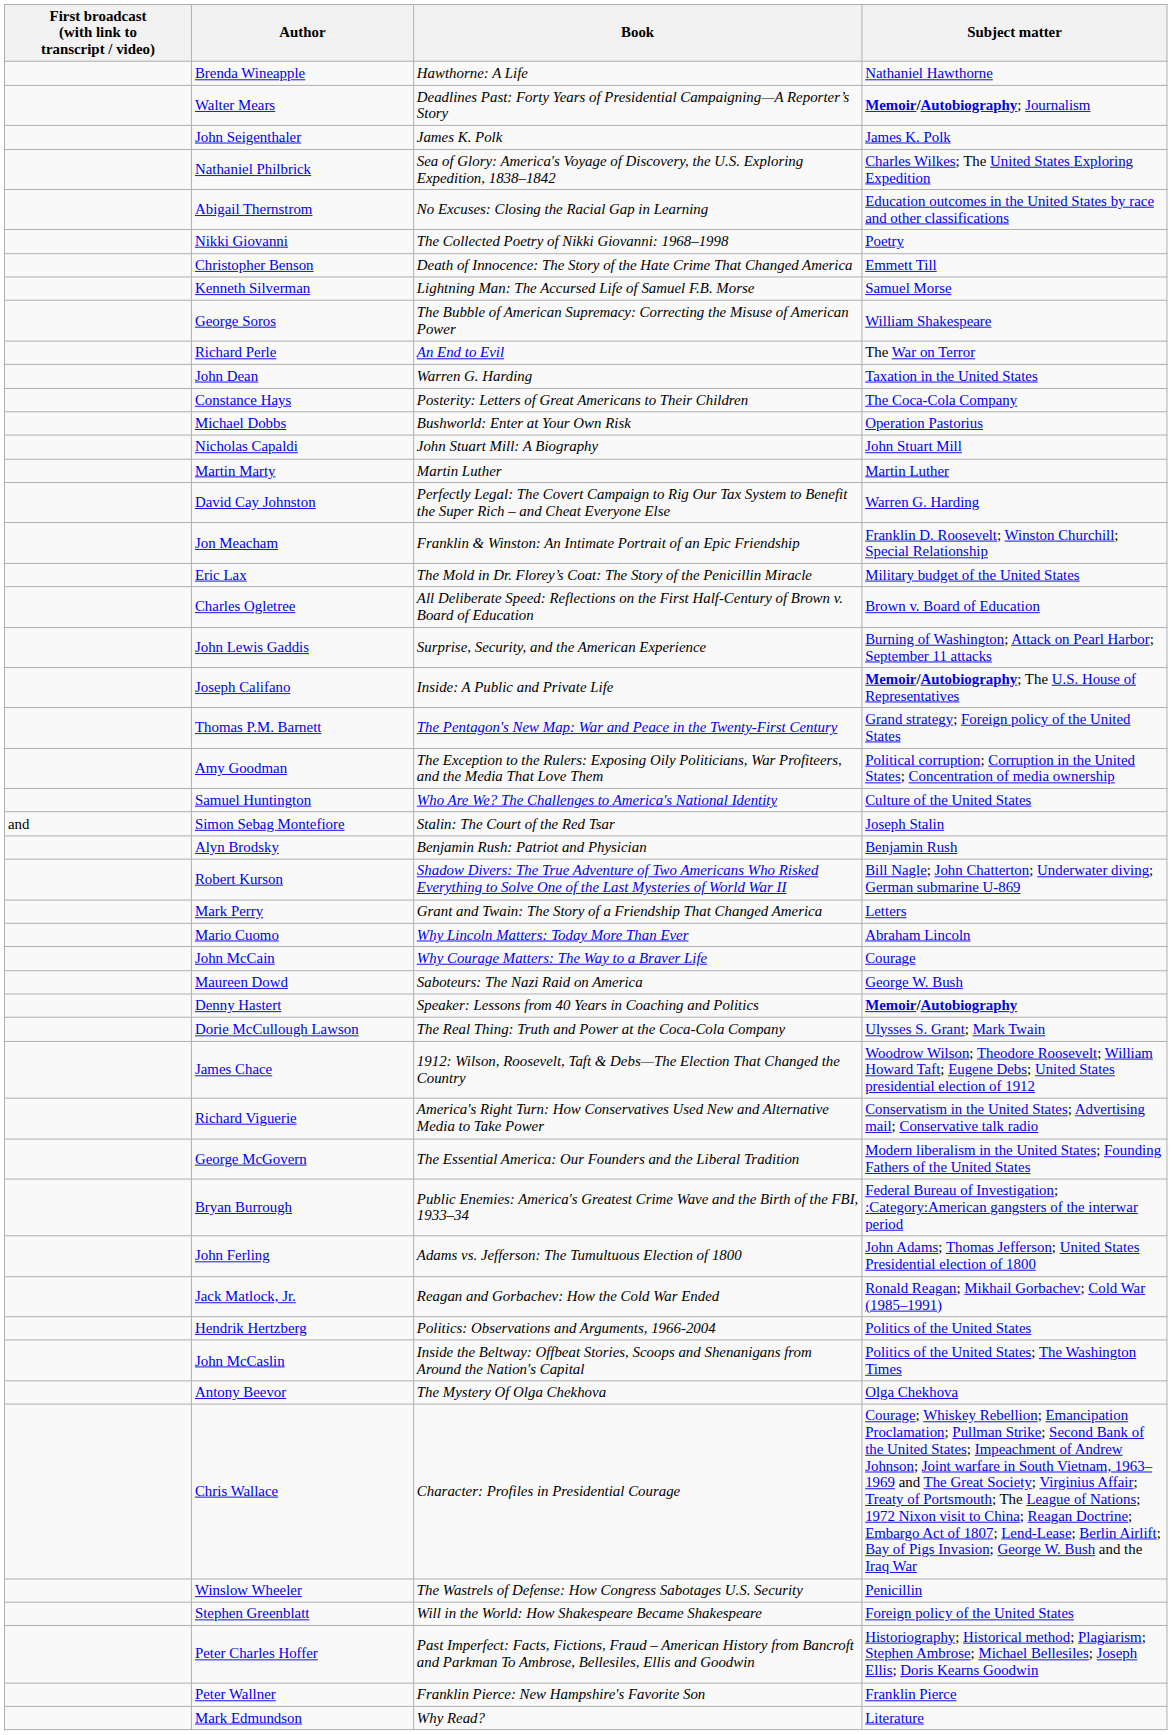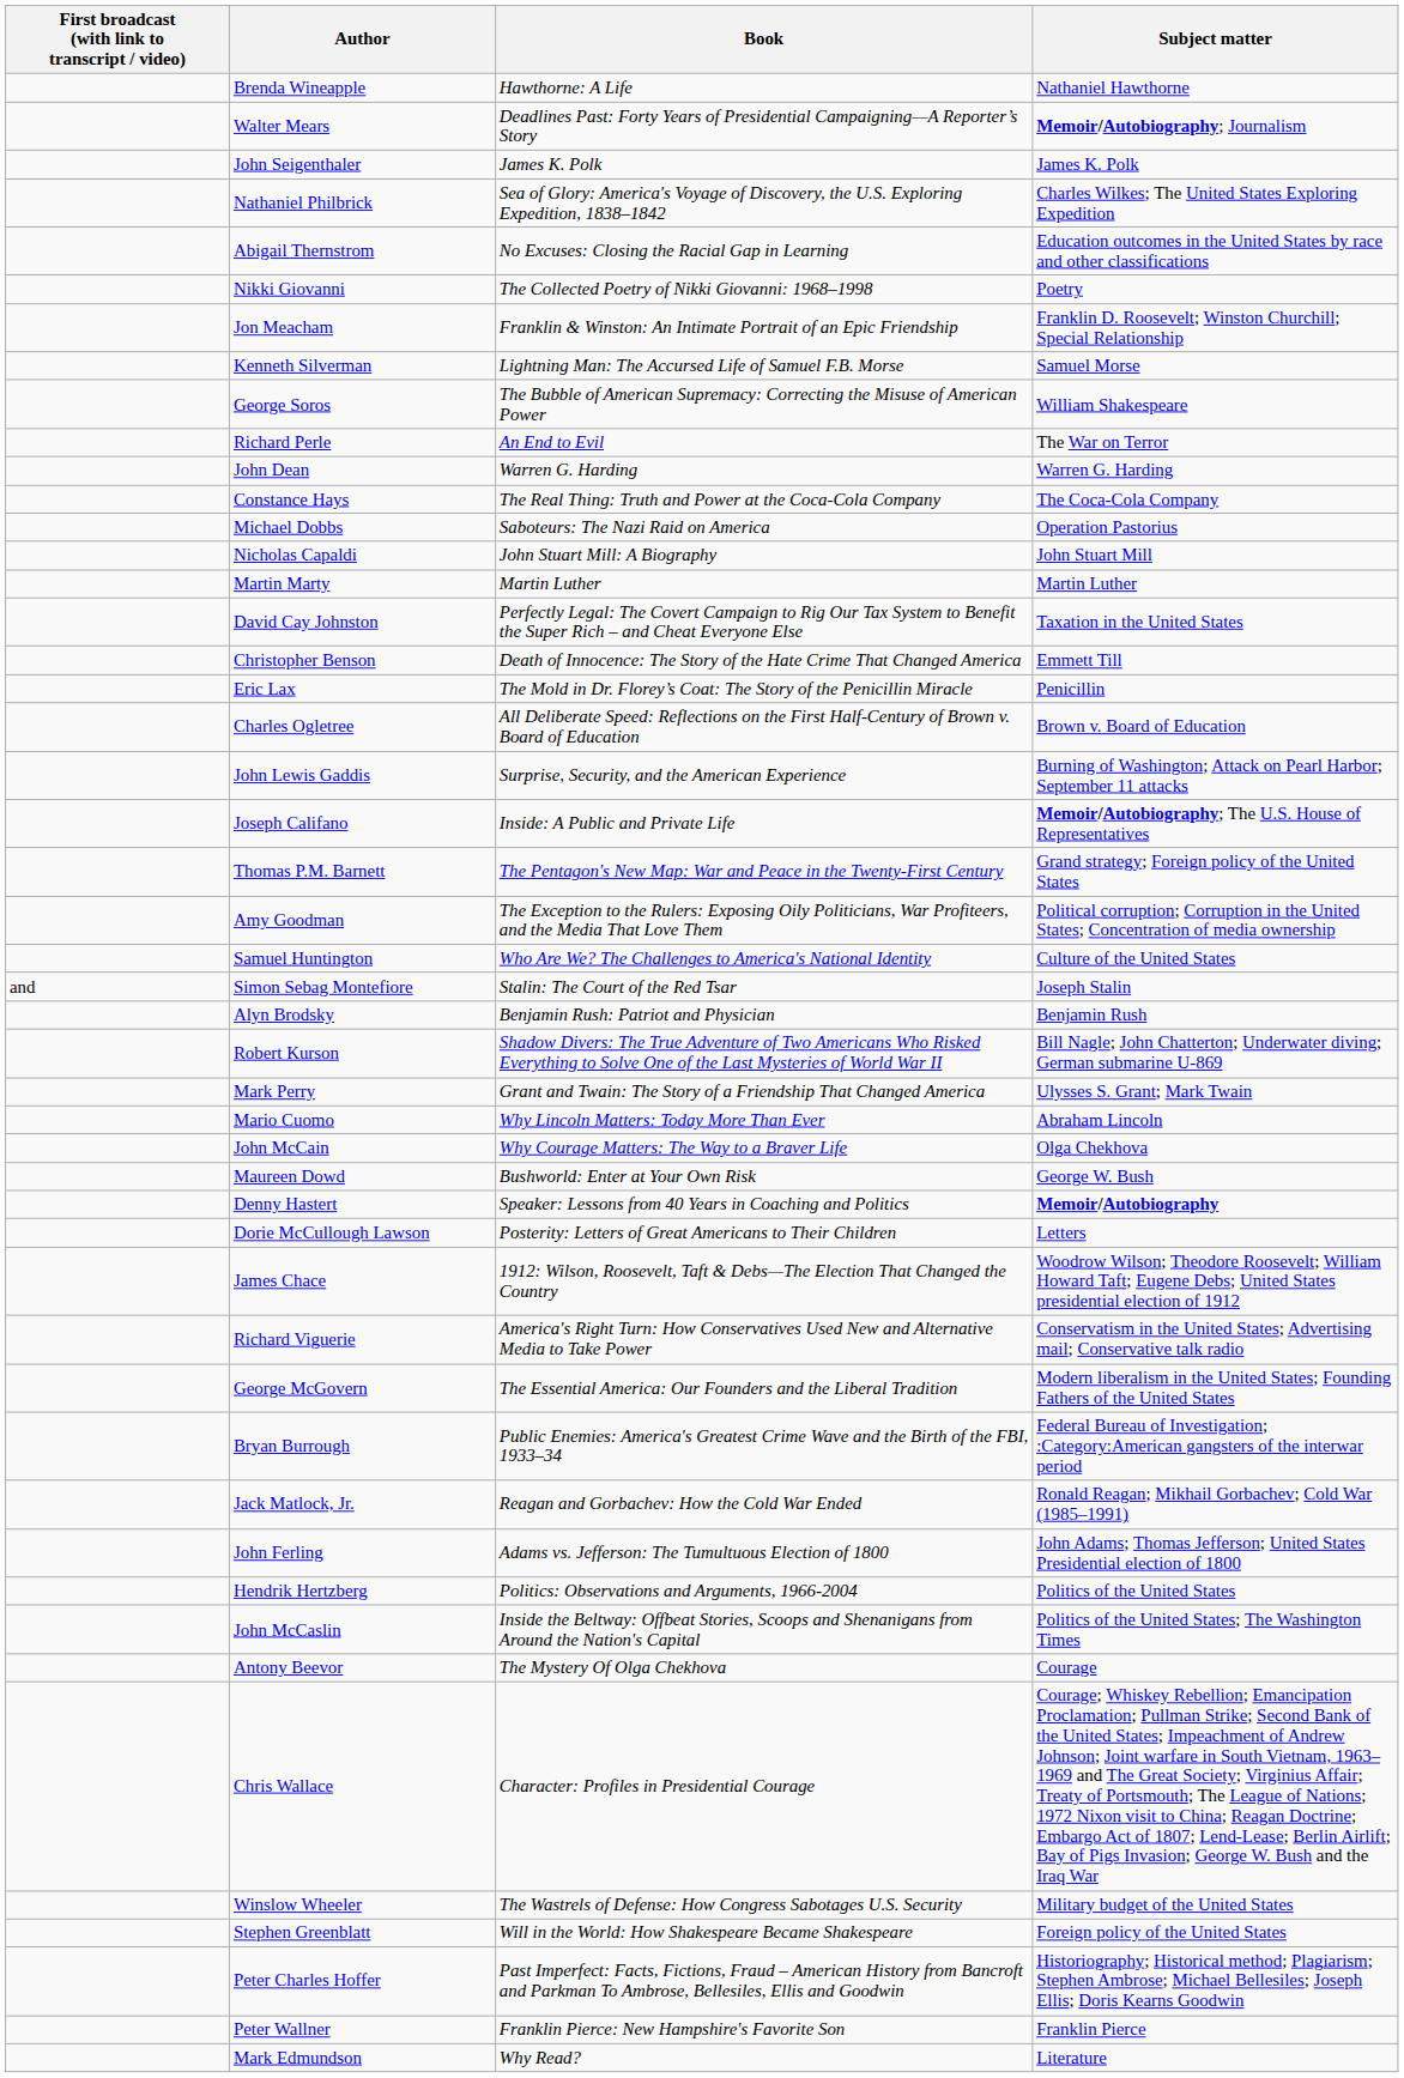 <table class="wikitable" width="99%">
 <tr>
 <th width="100">First broadcast<br>(with link to<br>transcript / video)</th>
 <th width="120">Author</th>
 <th width="250">Book</th>
 <th width="150">Subject matter</th>
 </tr>
 <tr>
 <td></td>
 <td><a href='#'>Brenda Wineapple</a></td>
 <td><em>Hawthorne: A Life</em></td>
 <td><a href='#'>Nathaniel Hawthorne</a></td>
 </tr>
 <tr>
 <td></td>
 <td><a href='#'>Walter Mears</a></td>
 <td><em>Deadlines Past: Forty Years of Presidential Campaigning—A Reporter’s Story</em></td>
 <td><strong><a href='#'>Memoir</a>/<a href='#'>Autobiography</a></strong>; <a href='#'>Journalism</a></td>
 </tr>
 <tr>
 <td></td>
 <td><a href='#'>John Seigenthaler</a></td>
 <td><em>James K. Polk</em></td>
 <td><a href='#'>James K. Polk</a></td>
 </tr>
 <tr>
 <td></td>
 <td><a href='#'>Nathaniel Philbrick</a></td>
 <td><em>Sea of Glory: America's Voyage of Discovery, the U.S. Exploring Expedition, 1838–1842</em></td>
 <td><a href='#'>Charles Wilkes</a>; The <a href='#'>United States Exploring Expedition</a></td>
 </tr>
 <tr>
 <td></td>
 <td><a href='#'>Abigail Thernstrom</a></td>
 <td><em>No Excuses: Closing the Racial Gap in Learning</em></td>
 <td><a href='#'>Education outcomes in the United States by race and other classifications</a></td>
 </tr>
 <tr>
 <td></td>
 <td><a href='#'>Nikki Giovanni</a></td>
 <td><em>The Collected Poetry of Nikki Giovanni: 1968–1998</em></td>
 <td><a href='#'>Poetry</a></td>
 </tr>
 <tr>
 <td></td>
-<td><a href='#'>Christopher Benson</a></td>
-<td><em>Death of Innocence: The Story of the Hate Crime That Changed America</em></td>
-<td><a href='#'>Emmett Till</a></td>
+<td><a href='#'>Jon Meacham</a></td>
+<td><em>Franklin & Winston: An Intimate Portrait of an Epic Friendship</em></td>
+<td><a href='#'>Franklin D. Roosevelt</a>; <a href='#'>Winston Churchill</a>; <a href='#'>Special Relationship</a></td>
 </tr>
 <tr>
 <td></td>
 <td><a href='#'>Kenneth Silverman</a></td>
 <td><em>Lightning Man: The Accursed Life of Samuel F.B. Morse</em></td>
 <td><a href='#'>Samuel Morse</a></td>
 </tr>
 <tr>
 <td></td>
 <td><a href='#'>George Soros</a></td>
 <td><em>The Bubble of American Supremacy: Correcting the Misuse of American Power</em></td>
 <td><a href='#'>William Shakespeare</a></td>
 </tr>
 <tr>
 <td></td>
 <td><a href='#'>Richard Perle</a></td>
 <td><em><a href='#'>An End to Evil</a></em></td>
 <td>The <a href='#'>War on Terror</a></td>
 </tr>
 <tr>
 <td></td>
 <td><a href='#'>John Dean</a></td>
 <td><em>Warren G. Harding</em></td>
-<td><a href='#'>Taxation in the United States</a></td>
+<td><a href='#'>Warren G. Harding</a></td>
 </tr>
 <tr>
 <td></td>
 <td><a href='#'>Constance Hays</a></td>
-<td><em>Posterity: Letters of Great Americans to Their Children</em></td>
+<td><em>The Real Thing: Truth and Power at the Coca-Cola Company</em></td>
 <td><a href='#'>The Coca-Cola Company</a></td>
 </tr>
 <tr>
 <td></td>
 <td><a href='#'>Michael Dobbs</a></td>
-<td><em>Bushworld: Enter at Your Own Risk</em></td>
+<td><em>Saboteurs: The Nazi Raid on America</em></td>
 <td><a href='#'>Operation Pastorius</a></td>
 </tr>
 <tr>
 <td></td>
 <td><a href='#'>Nicholas Capaldi</a></td>
 <td><em>John Stuart Mill: A Biography</em></td>
 <td><a href='#'>John Stuart Mill</a></td>
 </tr>
 <tr>
 <td></td>
 <td><a href='#'>Martin Marty</a></td>
 <td><em>Martin Luther</em></td>
 <td><a href='#'>Martin Luther</a></td>
 </tr>
 <tr>
 <td></td>
 <td><a href='#'>David Cay Johnston</a></td>
 <td><em>Perfectly Legal: The Covert Campaign to Rig Our Tax System to Benefit the Super Rich – and Cheat Everyone Else</em></td>
-<td><a href='#'>Warren G. Harding</a></td>
+<td><a href='#'>Taxation in the United States</a></td>
 </tr>
 <tr>
 <td></td>
-<td><a href='#'>Jon Meacham</a></td>
-<td><em>Franklin & Winston: An Intimate Portrait of an Epic Friendship</em></td>
-<td><a href='#'>Franklin D. Roosevelt</a>; <a href='#'>Winston Churchill</a>; <a href='#'>Special Relationship</a></td>
+<td><a href='#'>Christopher Benson</a></td>
+<td><em>Death of Innocence: The Story of the Hate Crime That Changed America</em></td>
+<td><a href='#'>Emmett Till</a></td>
 </tr>
 <tr>
 <td></td>
 <td><a href='#'>Eric Lax</a></td>
 <td><em>The Mold in Dr. Florey’s Coat: The Story of the Penicillin Miracle</em></td>
-<td><a href='#'>Military budget of the United States</a></td>
+<td><a href='#'>Penicillin</a></td>
 </tr>
 <tr>
 <td></td>
 <td><a href='#'>Charles Ogletree</a></td>
 <td><em>All Deliberate Speed: Reflections on the First Half-Century of Brown v. Board of Education</em></td>
 <td><a href='#'>Brown v. Board of Education</a></td>
 </tr>
 <tr>
 <td></td>
 <td><a href='#'>John Lewis Gaddis</a></td>
 <td><em>Surprise, Security, and the American Experience</em></td>
 <td><a href='#'>Burning of Washington</a>; <a href='#'>Attack on Pearl Harbor</a>; <a href='#'>September 11 attacks</a></td>
 </tr>
 <tr>
 <td></td>
 <td><a href='#'>Joseph Califano</a></td>
 <td><em>Inside: A Public and Private Life</em></td>
 <td><strong><a href='#'>Memoir</a>/<a href='#'>Autobiography</a></strong>; The <a href='#'>U.S. House of Representatives</a></td>
 </tr>
 <tr>
 <td></td>
 <td><a href='#'>Thomas P.M. Barnett</a></td>
 <td><em><a href='#'>The Pentagon's New Map: War and Peace in the Twenty-First Century</a></em></td>
 <td><a href='#'>Grand strategy</a>; <a href='#'>Foreign policy of the United States</a></td>
 </tr>
 <tr>
 <td></td>
 <td><a href='#'>Amy Goodman</a></td>
 <td><em>The Exception to the Rulers: Exposing Oily Politicians, War Profiteers, and the Media That Love Them</em></td>
 <td><a href='#'>Political corruption</a>; <a href='#'>Corruption in the United States</a>; <a href='#'>Concentration of media ownership</a></td>
 </tr>
 <tr>
 <td></td>
 <td><a href='#'>Samuel Huntington</a></td>
 <td><em><a href='#'>Who Are We? The Challenges to America's National Identity</a></em></td>
 <td><a href='#'>Culture of the United States</a></td>
 </tr>
 <tr>
 <td> and </td>
 <td><a href='#'>Simon Sebag Montefiore</a></td>
 <td><em>Stalin: The Court of the Red Tsar</em></td>
 <td><a href='#'>Joseph Stalin</a></td>
 </tr>
 <tr>
 <td></td>
 <td><a href='#'>Alyn Brodsky</a></td>
 <td><em>Benjamin Rush: Patriot and Physician</em></td>
 <td><a href='#'>Benjamin Rush</a></td>
 </tr>
 <tr>
 <td></td>
 <td><a href='#'>Robert Kurson</a></td>
 <td><em><a href='#'>Shadow Divers: The True Adventure of Two Americans Who Risked Everything to Solve One of the Last Mysteries of World War II</a></em></td>
 <td><a href='#'>Bill Nagle</a>; <a href='#'>John Chatterton</a>; <a href='#'>Underwater diving</a>; <a href='#'>German submarine U-869</a></td>
 </tr>
 <tr>
 <td></td>
 <td><a href='#'>Mark Perry</a></td>
 <td><em>Grant and Twain: The Story of a Friendship That Changed America</em></td>
-<td><a href='#'>Letters</a></td>
+<td><a href='#'>Ulysses S. Grant</a>; <a href='#'>Mark Twain</a></td>
 </tr>
 <tr>
 <td></td>
 <td><a href='#'>Mario Cuomo</a></td>
 <td><em><a href='#'>Why Lincoln Matters: Today More Than Ever</a></em></td>
 <td><a href='#'>Abraham Lincoln</a></td>
 </tr>
 <tr>
 <td></td>
 <td><a href='#'>John McCain</a></td>
 <td><em><a href='#'>Why Courage Matters: The Way to a Braver Life</a></em></td>
-<td><a href='#'>Courage</a></td>
+<td><a href='#'>Olga Chekhova</a></td>
 </tr>
 <tr>
 <td></td>
 <td><a href='#'>Maureen Dowd</a></td>
-<td><em>Saboteurs: The Nazi Raid on America</em></td>
+<td><em>Bushworld: Enter at Your Own Risk</em></td>
 <td><a href='#'>George W. Bush</a></td>
 </tr>
 <tr>
 <td></td>
 <td><a href='#'>Denny Hastert</a></td>
 <td><em>Speaker: Lessons from 40 Years in Coaching and Politics</em></td>
 <td><strong><a href='#'>Memoir</a>/<a href='#'>Autobiography</a></strong></td>
 </tr>
 <tr>
 <td></td>
 <td><a href='#'>Dorie McCullough Lawson</a></td>
-<td><em>The Real Thing: Truth and Power at the Coca-Cola Company</em></td>
-<td><a href='#'>Ulysses S. Grant</a>; <a href='#'>Mark Twain</a></td>
+<td><em>Posterity: Letters of Great Americans to Their Children</em></td>
+<td><a href='#'>Letters</a></td>
 </tr>
 <tr>
 <td></td>
 <td><a href='#'>James Chace</a></td>
 <td><em>1912: Wilson, Roosevelt, Taft & Debs—The Election That Changed the Country</em></td>
 <td><a href='#'>Woodrow Wilson</a>; <a href='#'>Theodore Roosevelt</a>; <a href='#'>William Howard Taft</a>; <a href='#'>Eugene Debs</a>; <a href='#'>United States presidential election of 1912</a></td>
 </tr>
 <tr>
 <td></td>
 <td><a href='#'>Richard Viguerie</a></td>
 <td><em>America's Right Turn: How Conservatives Used New and Alternative Media to Take Power</em></td>
 <td><a href='#'>Conservatism in the United States</a>; <a href='#'>Advertising mail</a>; <a href='#'>Conservative talk radio</a></td>
 </tr>
 <tr>
 <td></td>
 <td><a href='#'>George McGovern</a></td>
 <td><em>The Essential America: Our Founders and the Liberal Tradition</em></td>
 <td><a href='#'>Modern liberalism in the United States</a>; <a href='#'>Founding Fathers of the United States</a></td>
 </tr>
 <tr>
 <td></td>
 <td><a href='#'>Bryan Burrough</a></td>
 <td><em>Public Enemies: America's Greatest Crime Wave and the Birth of the FBI, 1933–34</em></td>
 <td><a href='#'>Federal Bureau of Investigation</a>; <a href='#'>:Category:American gangsters of the interwar period</a></td>
 </tr>
 <tr>
 <td></td>
+<td><a href='#'>Jack Matlock, Jr.</a></td>
+<td><em>Reagan and Gorbachev: How the Cold War Ended</em></td>
+<td><a href='#'>Ronald Reagan</a>; <a href='#'>Mikhail Gorbachev</a>; <a href='#'>Cold War (1985–1991)</a></td>
+</tr>
+<tr>
+<td></td>
 <td><a href='#'>John Ferling</a></td>
 <td><em>Adams vs. Jefferson: The Tumultuous Election of 1800</em></td>
 <td><a href='#'>John Adams</a>; <a href='#'>Thomas Jefferson</a>; <a href='#'>United States Presidential election of 1800</a></td>
-</tr>
-<tr>
-<td></td>
-<td><a href='#'>Jack Matlock, Jr.</a></td>
-<td><em>Reagan and Gorbachev: How the Cold War Ended</em></td>
-<td><a href='#'>Ronald Reagan</a>; <a href='#'>Mikhail Gorbachev</a>; <a href='#'>Cold War (1985–1991)</a></td>
 </tr>
 <tr>
 <td></td>
 <td><a href='#'>Hendrik Hertzberg</a></td>
 <td><em>Politics: Observations and Arguments, 1966-2004</em></td>
 <td><a href='#'>Politics of the United States</a></td>
 </tr>
 <tr>
 <td></td>
 <td><a href='#'>John McCaslin</a></td>
 <td><em>Inside the Beltway: Offbeat Stories, Scoops and Shenanigans from Around the Nation's Capital</em></td>
 <td><a href='#'>Politics of the United States</a>; <a href='#'>The Washington Times</a></td>
 </tr>
 <tr>
 <td></td>
 <td><a href='#'>Antony Beevor</a></td>
 <td><em>The Mystery Of Olga Chekhova</em></td>
-<td><a href='#'>Olga Chekhova</a></td>
+<td><a href='#'>Courage</a></td>
 </tr>
 <tr>
 <td></td>
 <td><a href='#'>Chris Wallace</a></td>
 <td><em>Character: Profiles in Presidential Courage</em></td>
 <td><a href='#'>Courage</a>; <a href='#'>Whiskey Rebellion</a>; <a href='#'>Emancipation Proclamation</a>; <a href='#'>Pullman Strike</a>; <a href='#'>Second Bank of the United States</a>; <a href='#'>Impeachment of Andrew Johnson</a>; <a href='#'>Joint warfare in South Vietnam, 1963–1969</a> and <a href='#'>The Great Society</a>; <a href='#'>Virginius Affair</a>; <a href='#'>Treaty of Portsmouth</a>; The <a href='#'>League of Nations</a>; <a href='#'>1972 Nixon visit to China</a>; <a href='#'>Reagan Doctrine</a>; <a href='#'>Embargo Act of 1807</a>; <a href='#'>Lend-Lease</a>; <a href='#'>Berlin Airlift</a>; <a href='#'>Bay of Pigs Invasion</a>; <a href='#'>George W. Bush</a> and the <a href='#'>Iraq War</a></td>
 </tr>
 <tr>
 <td></td>
 <td><a href='#'>Winslow Wheeler</a></td>
 <td><em>The Wastrels of Defense: How Congress Sabotages U.S. Security</em></td>
-<td><a href='#'>Penicillin</a></td>
+<td><a href='#'>Military budget of the United States</a></td>
 </tr>
 <tr>
 <td></td>
 <td><a href='#'>Stephen Greenblatt</a></td>
 <td><em>Will in the World: How Shakespeare Became Shakespeare</em></td>
 <td><a href='#'>Foreign policy of the United States</a></td>
 </tr>
 <tr>
 <td></td>
 <td><a href='#'>Peter Charles Hoffer</a></td>
 <td><em>Past Imperfect: Facts, Fictions, Fraud – American History from Bancroft and Parkman To Ambrose, Bellesiles, Ellis and Goodwin</em></td>
 <td><a href='#'>Historiography</a>; <a href='#'>Historical method</a>; <a href='#'>Plagiarism</a>; <a href='#'>Stephen Ambrose</a>; <a href='#'>Michael Bellesiles</a>; <a href='#'>Joseph Ellis</a>; <a href='#'>Doris Kearns Goodwin</a></td>
 </tr>
 <tr>
 <td></td>
 <td><a href='#'>Peter Wallner</a></td>
 <td><em>Franklin Pierce: New Hampshire's Favorite Son</em></td>
 <td><a href='#'>Franklin Pierce</a></td>
 </tr>
 <tr>
 <td></td>
 <td><a href='#'>Mark Edmundson</a></td>
 <td><em>Why Read?</em></td>
 <td><a href='#'>Literature</a></td>
 </tr>
 </table>
